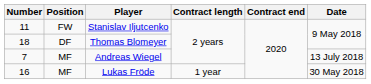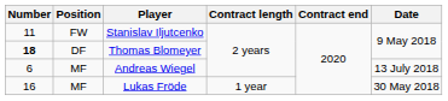 <table class="wikitable" style="font-size:95%;text-align:center">
 <tr>
 <th>Number</th>
 <th>Position</th>
 <th>Player</th>
 <th>Contract length</th>
 <th>Contract end</th>
 <th>Date</th>
 </tr>
 <tr>
 <td>11</td>
 <td>FW</td>
 <td><a href='#'>Stanislav Iljutcenko</a></td>
 <td rowspan=3>2 years</td>
 <td rowspan=4>2020</td>
 <td rowspan=2>9 May 2018</td>
 </tr>
 <tr>
-<td>18</td>
+<td><strong>18</strong></td>
 <td>DF</td>
 <td><a href='#'>Thomas Blomeyer</a></td>
 </tr>
 <tr>
-<td>7</td>
+<td>6</td>
 <td>MF</td>
 <td><a href='#'>Andreas Wiegel</a></td>
 <td>13 July 2018</td>
 </tr>
 <tr>
 <td>16</td>
 <td>MF</td>
 <td><a href='#'>Lukas Fröde</a></td>
 <td>1 year</td>
 <td>30 May 2018</td>
 </tr>
 </table>
